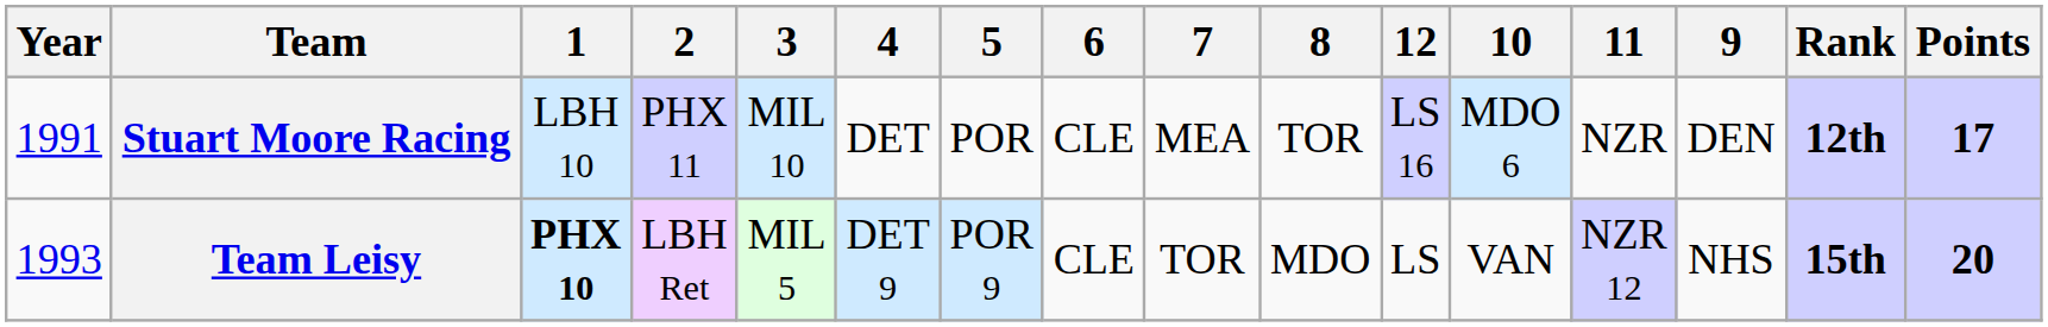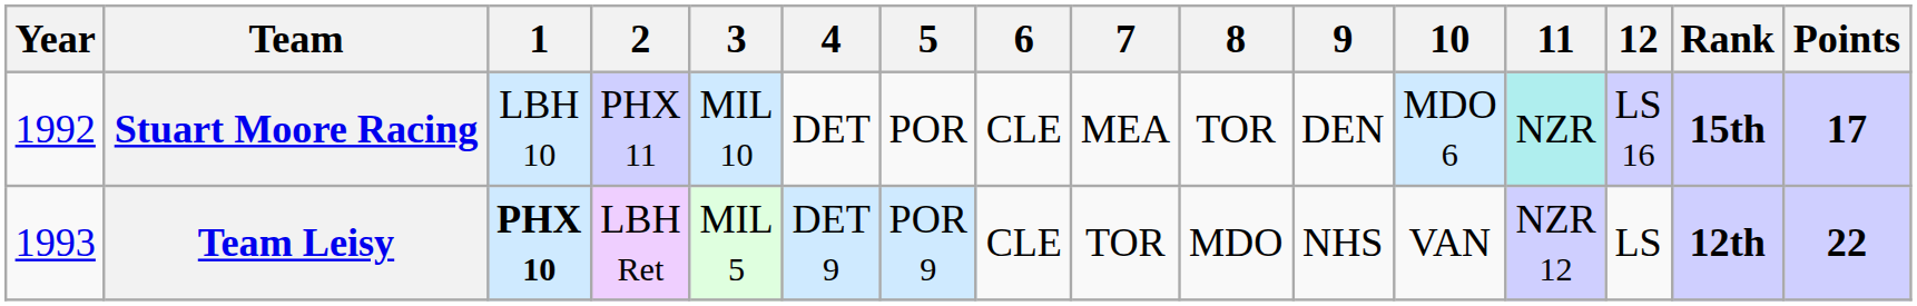 <table class="wikitable" style="text-align:center; font-size:95%">
 <tr>
 <th>Year</th>
 <th>Team</th>
 <th>1</th>
 <th>2</th>
 <th>3</th>
 <th>4</th>
 <th>5</th>
 <th>6</th>
 <th>7</th>
 <th>8</th>
-<th>12</th>
+<th>9</th>
 <th>10</th>
 <th>11</th>
-<th>9</th>
+<th>12</th>
 <th>Rank</th>
 <th>Points</th>
 </tr>
 <tr>
-<td><a href='#'>1991</a></td>
+<td><a href='#'>1992</a></td>
 <th><a href='#'>Stuart Moore Racing</a></th>
 <td style="background:#CFEAFF;">LBH<br><small>10</small></td>
 <td style="background:#CFCFFF;">PHX<br><small>11</small></td>
 <td style="background:#CFEAFF;">MIL<br><small>10</small></td>
 <td>DET<br><small></small></td>
 <td>POR<br><small></small></td>
 <td>CLE<br><small></small></td>
 <td>MEA<br><small></small></td>
 <td>TOR<br><small></small></td>
+<td>DEN<br><small></small></td>
+<td style="background:#CFEAFF;">MDO<br><small>6</small></td>
+<td style="background: paleturquoise;">NZR<br><small></small></td>
 <td style="background:#CFCFFF;">LS<br><small>16</small></td>
-<td style="background:#CFEAFF;">MDO<br><small>6</small></td>
-<td>NZR<br><small></small></td>
-<td>DEN<br><small></small></td>
-<th style="background:#CFCFFF;"><strong>12th</strong></th>
+<th style="background:#CFCFFF;"><strong>15th</strong></th>
 <th style="background:#CFCFFF;"><strong>17</strong></th>
 </tr>
 <tr>
 <td><a href='#'>1993</a></td>
 <th><a href='#'>Team Leisy</a></th>
 <td style="background:#CFEAFF;"><strong>PHX<br><small>10</small></strong></td>
 <td style="background:#EFCFFF;">LBH<br><small>Ret</small></td>
 <td style="background:#DFFFDF;">MIL<br><small>5</small></td>
 <td style="background:#CFEAFF;">DET<br><small>9</small></td>
 <td style="background:#CFEAFF;">POR<br><small>9</small></td>
 <td>CLE<br><small></small></td>
 <td>TOR<br><small></small></td>
 <td>MDO<br><small></small></td>
-<td>LS<br><small></small></td>
+<td>NHS<br><small></small></td>
 <td>VAN<br><small></small></td>
 <td style="background:#CFCFFF;">NZR<br><small>12</small></td>
-<td>NHS<br><small></small></td>
-<th style="background:#CFCFFF;"><strong>15th</strong></th>
-<th style="background:#CFCFFF;"><strong>20</strong></th>
+<td>LS<br><small></small></td>
+<th style="background:#CFCFFF;"><strong>12th</strong></th>
+<th style="background:#CFCFFF;"><strong>22</strong></th>
 </tr>
 </table>
